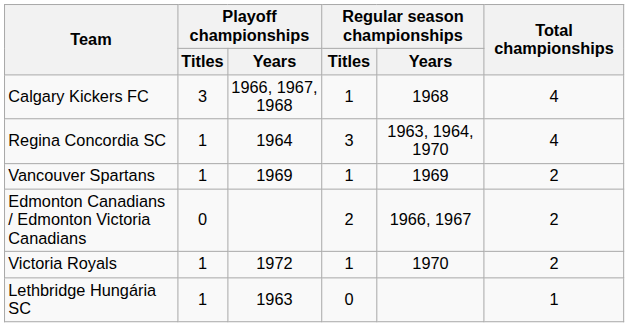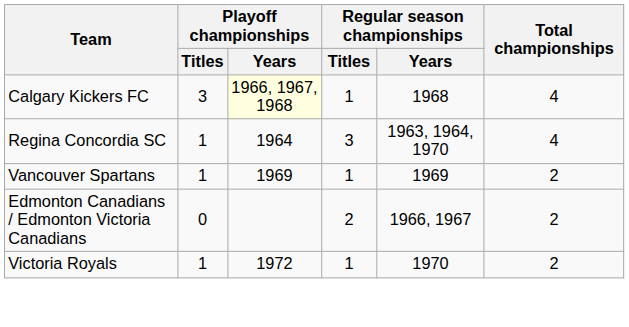 <table class="wikitable sortable" style="text-align: center;">
 <tr>
 <th rowspan="2">Team</th>
 <th colspan="2">Playoff championships</th>
 <th colspan="2">Regular season championships</th>
 <th rowspan="2">Total championships</th>
 </tr>
 <tr>
 <th>Titles</th>
 <th>Years</th>
 <th>Titles</th>
 <th>Years</th>
 </tr>
 <tr>
 <td align=left>Calgary Kickers FC</td>
 <td>3</td>
-<td>1966, 1967, 1968</td>
+<td style="background: lightyellow;">1966, 1967, 1968</td>
 <td>1</td>
 <td>1968</td>
 <td>4</td>
 </tr>
 <tr>
 <td align=left>Regina Concordia SC</td>
 <td>1</td>
 <td>1964</td>
 <td>3</td>
 <td>1963, 1964, 1970</td>
 <td>4</td>
 </tr>
 <tr>
 <td align=left>Vancouver Spartans</td>
 <td>1</td>
 <td>1969</td>
 <td>1</td>
 <td>1969</td>
 <td>2</td>
 </tr>
 <tr>
 <td align=left>Edmonton Canadians / Edmonton Victoria Canadians</td>
 <td>0</td>
 <td></td>
 <td>2</td>
 <td>1966, 1967</td>
 <td>2</td>
 </tr>
 <tr>
 <td align=left>Victoria Royals</td>
 <td>1</td>
 <td>1972</td>
 <td>1</td>
 <td>1970</td>
 <td>2</td>
 </tr>
-<tr>
-<td align=left>Lethbridge Hungária SC</td>
-<td>1</td>
-<td>1963</td>
-<td>0</td>
-<td></td>
-<td>1</td>
-</tr>
 </table>
